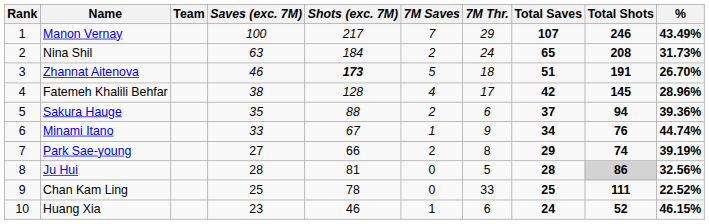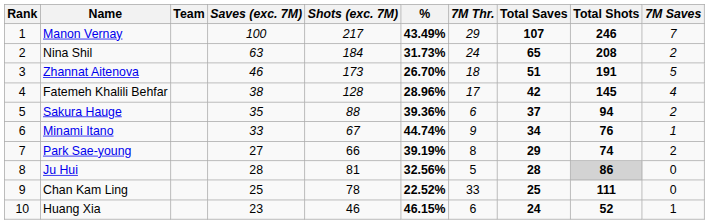 <table class="wikitable sortable" style="text-align: center;">
 <tr>
 <th>Rank</th>
 <th>Name</th>
 <th>Team</th>
 <th><em>Saves (exc. 7M)</em></th>
 <th><em>Shots (exc. 7M)</em></th>
-<th><em>7M Saves</em></th>
+<th>%</th>
 <th><em>7M Thr.</em></th>
 <th>Total Saves</th>
 <th>Total Shots</th>
-<th>%</th>
+<th><em>7M Saves</em></th>
 </tr>
 <tr>
 <td>1</td>
 <td align="left"><a href='#'>Manon Vernay</a></td>
 <td align="left"></td>
 <td><em>100</em></td>
 <td><em>217</em></td>
-<td><em>7</em></td>
+<td><strong>43.49%</strong></td>
 <td><em>29</em></td>
 <td><strong>107</strong></td>
 <td><strong>246</strong></td>
-<td><strong>43.49%</strong></td>
+<td><em>7</em></td>
 </tr>
 <tr>
 <td>2</td>
 <td align="left">Nina Shil</td>
 <td align="left"></td>
 <td><em>63</em></td>
 <td><em>184</em></td>
-<td><em>2</em></td>
+<td><strong>31.73%</strong></td>
 <td><em>24</em></td>
 <td><strong>65</strong></td>
 <td><strong>208</strong></td>
-<td><strong>31.73%</strong></td>
+<td><em>2</em></td>
 </tr>
 <tr>
 <td>3</td>
 <td align="left"><a href='#'>Zhannat Aitenova</a></td>
 <td align="left"></td>
 <td><em>46</em></td>
-<td><strong><em>173</em></strong></td>
-<td><em>5</em></td>
+<td><em>173</em></td>
+<td><strong>26.70%</strong></td>
 <td><em>18</em></td>
 <td><strong>51</strong></td>
 <td><strong>191</strong></td>
-<td><strong>26.70%</strong></td>
+<td><em>5</em></td>
 </tr>
 <tr>
 <td>4</td>
 <td align="left">Fatemeh Khalili Behfar</td>
 <td align="left"></td>
 <td><em>38</em></td>
 <td><em>128</em></td>
-<td><em>4</em></td>
+<td><strong>28.96%</strong></td>
 <td><em>17</em></td>
 <td><strong>42</strong></td>
 <td><strong>145</strong></td>
-<td><strong>28.96%</strong></td>
+<td><em>4</em></td>
 </tr>
 <tr>
 <td>5</td>
 <td align="left"><a href='#'>Sakura Hauge</a></td>
 <td align="left"></td>
 <td><em>35</em></td>
 <td><em>88</em></td>
-<td><em>2</em></td>
+<td><strong>39.36%</strong></td>
 <td><em>6</em></td>
 <td><strong>37</strong></td>
 <td><strong>94</strong></td>
-<td><strong>39.36%</strong></td>
+<td><em>2</em></td>
 </tr>
 <tr>
 <td>6</td>
 <td align="left"><a href='#'>Minami Itano</a></td>
 <td align="left"></td>
 <td><em>33</em></td>
 <td><em>67</em></td>
-<td><em>1</em></td>
+<td><strong>44.74%</strong></td>
 <td><em>9</em></td>
 <td><strong>34</strong></td>
 <td><strong>76</strong></td>
-<td><strong>44.74%</strong></td>
+<td><em>1</em></td>
 </tr>
 <tr>
 <td>7</td>
 <td align="left"><a href='#'>Park Sae-young</a></td>
 <td align="left"></td>
 <td>27</td>
 <td>66</td>
-<td>2</td>
+<td><strong>39.19%</strong></td>
 <td>8</td>
 <td><strong>29</strong></td>
 <td><strong>74</strong></td>
-<td><strong>39.19%</strong></td>
+<td>2</td>
 </tr>
 <tr>
 <td>8</td>
 <td align="left"><a href='#'>Ju Hui</a></td>
 <td align="left"></td>
 <td>28</td>
 <td>81</td>
-<td>0</td>
+<td><strong>32.56%</strong></td>
 <td>5</td>
 <td><strong>28</strong></td>
 <td style="background: lightgrey;"><strong>86</strong></td>
-<td><strong>32.56%</strong></td>
+<td>0</td>
 </tr>
 <tr>
 <td>9</td>
 <td align="left">Chan Kam Ling</td>
 <td align="left"></td>
 <td>25</td>
 <td>78</td>
-<td>0</td>
+<td><strong>22.52%</strong></td>
 <td>33</td>
 <td><strong>25</strong></td>
 <td><strong>111</strong></td>
-<td><strong>22.52%</strong></td>
+<td>0</td>
 </tr>
 <tr>
 <td>10</td>
 <td align="left">Huang Xia</td>
 <td align="left"></td>
 <td>23</td>
 <td>46</td>
-<td>1</td>
+<td><strong>46.15%</strong></td>
 <td>6</td>
 <td><strong>24</strong></td>
 <td><strong>52</strong></td>
-<td><strong>46.15%</strong></td>
+<td>1</td>
 </tr>
 </table>
